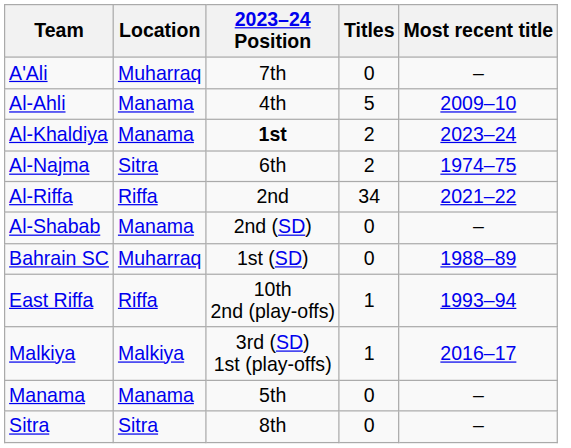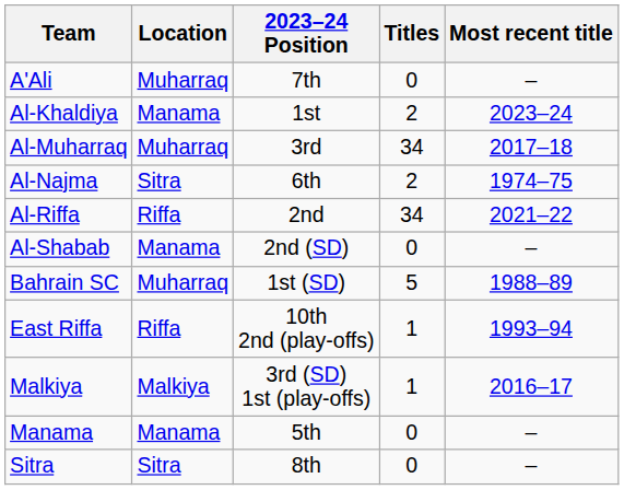 <table class="wikitable sortable" style="text-align:center">
 <tr>
 <th>Team</th>
 <th>Location</th>
 <th><a href='#'>2023–24</a><br>Position</th>
 <th>Titles</th>
 <th>Most recent title</th>
 </tr>
 <tr>
 <td style="text-align:left"><a href='#'>A'Ali</a></td>
 <td style="text-align:left"><a href='#'>Muharraq</a></td>
 <td>7th</td>
 <td>0</td>
 <td>–</td>
 </tr>
 <tr>
-<td style="text-align:left"><a href='#'>Al-Ahli</a></td>
+<td style="text-align:left"><a href='#'>Al-Khaldiya</a></td>
 <td style="text-align:left"><a href='#'>Manama</a></td>
-<td>4th</td>
-<td>5</td>
-<td><a href='#'>2009–10</a></td>
+<td>1st</td>
+<td>2</td>
+<td><a href='#'>2023–24</a></td>
 </tr>
 <tr>
-<td style="text-align:left"><a href='#'>Al-Khaldiya</a></td>
-<td style="text-align:left"><a href='#'>Manama</a></td>
-<td><strong>1st</strong></td>
-<td>2</td>
-<td><a href='#'>2023–24</a></td>
+<td style="text-align:left"><a href='#'>Al-Muharraq</a></td>
+<td style="text-align:left"><a href='#'>Muharraq</a></td>
+<td>3rd</td>
+<td>34</td>
+<td><a href='#'>2017–18</a></td>
 </tr>
 <tr>
 <td style="text-align:left"><a href='#'>Al-Najma</a></td>
 <td style="text-align:left"><a href='#'>Sitra</a></td>
 <td>6th</td>
 <td>2</td>
 <td><a href='#'>1974–75</a></td>
 </tr>
 <tr>
 <td style="text-align:left"><a href='#'>Al-Riffa</a></td>
 <td style="text-align:left"><a href='#'>Riffa</a></td>
 <td>2nd</td>
 <td>34</td>
 <td><a href='#'>2021–22</a></td>
 </tr>
 <tr>
 <td style="text-align:left"><a href='#'>Al-Shabab</a></td>
 <td style="text-align:left"><a href='#'>Manama</a></td>
 <td>2nd (<a href='#'>SD</a>)</td>
 <td>0</td>
 <td>–</td>
 </tr>
 <tr>
 <td style="text-align:left"><a href='#'>Bahrain SC</a></td>
 <td style="text-align:left"><a href='#'>Muharraq</a></td>
 <td>1st (<a href='#'>SD</a>)</td>
-<td>0</td>
+<td>5</td>
 <td><a href='#'>1988–89</a></td>
 </tr>
 <tr>
 <td style="text-align:left"><a href='#'>East Riffa</a></td>
 <td style="text-align:left"><a href='#'>Riffa</a></td>
 <td>10th<br>2nd (play-offs)</td>
 <td>1</td>
 <td><a href='#'>1993–94</a></td>
 </tr>
 <tr>
 <td style="text-align:left"><a href='#'>Malkiya</a></td>
 <td style="text-align:left"><a href='#'>Malkiya</a></td>
 <td>3rd (<a href='#'>SD</a>)<br>1st (play-offs)</td>
 <td>1</td>
 <td><a href='#'>2016–17</a></td>
 </tr>
 <tr>
 <td style="text-align:left"><a href='#'>Manama</a></td>
 <td style="text-align:left"><a href='#'>Manama</a></td>
 <td>5th</td>
 <td>0</td>
 <td>–</td>
 </tr>
 <tr>
 <td style="text-align:left"><a href='#'>Sitra</a></td>
 <td style="text-align:left"><a href='#'>Sitra</a></td>
 <td>8th</td>
 <td>0</td>
 <td>–</td>
 </tr>
 </table>
